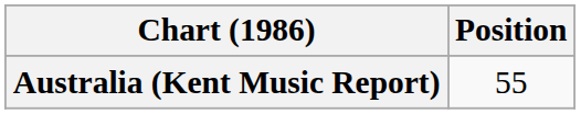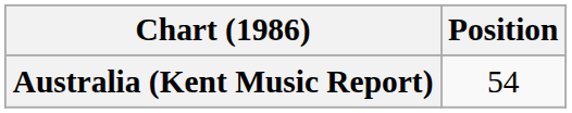 <table class="wikitable plainrowheaders" style="text-align:center">
 <tr>
 <th scope="col">Chart (1986)</th>
 <th scope="col">Position</th>
 </tr>
 <tr>
 <th scope="row">Australia (Kent Music Report)</th>
-<td>55</td>
+<td>54</td>
 </tr>
 </table>
